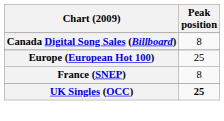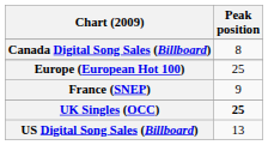 <table class="wikitable sortable plainrowheaders" style="text-align:center">
 <tr>
 <th scope="col">Chart (2009)</th>
 <th scope="col">Peak<br>position</th>
 </tr>
 <tr>
 </tr>
 <tr>
 </tr>
 <tr>
 <th scope="row">Canada <a href='#'>Digital Song Sales</a> (<em><a href='#'>Billboard</a></em>)</th>
 <td>8</td>
 </tr>
 <tr>
 </tr>
 <tr>
 <th scope="row">Europe (<a href='#'>European Hot 100</a>)</th>
 <td>25</td>
 </tr>
 <tr>
 <th scope="row">France (<a href='#'>SNEP</a>)</th>
-<td>8</td>
+<td>9</td>
 </tr>
 <tr>
 </tr>
 <tr>
 </tr>
 <tr>
 </tr>
 <tr>
 </tr>
 <tr>
 </tr>
 <tr>
 </tr>
 <tr>
 </tr>
 <tr>
 <th scope="row"><a href='#'>UK Singles</a> (<a href='#'>OCC</a>)</th>
 <td><strong>25</strong></td>
 </tr>
+<tr>
+<th scope="row">US <a href='#'>Digital Song Sales</a> (<em><a href='#'>Billboard</a></em>)</th>
+<td>13</td>
+</tr>
 </table>
